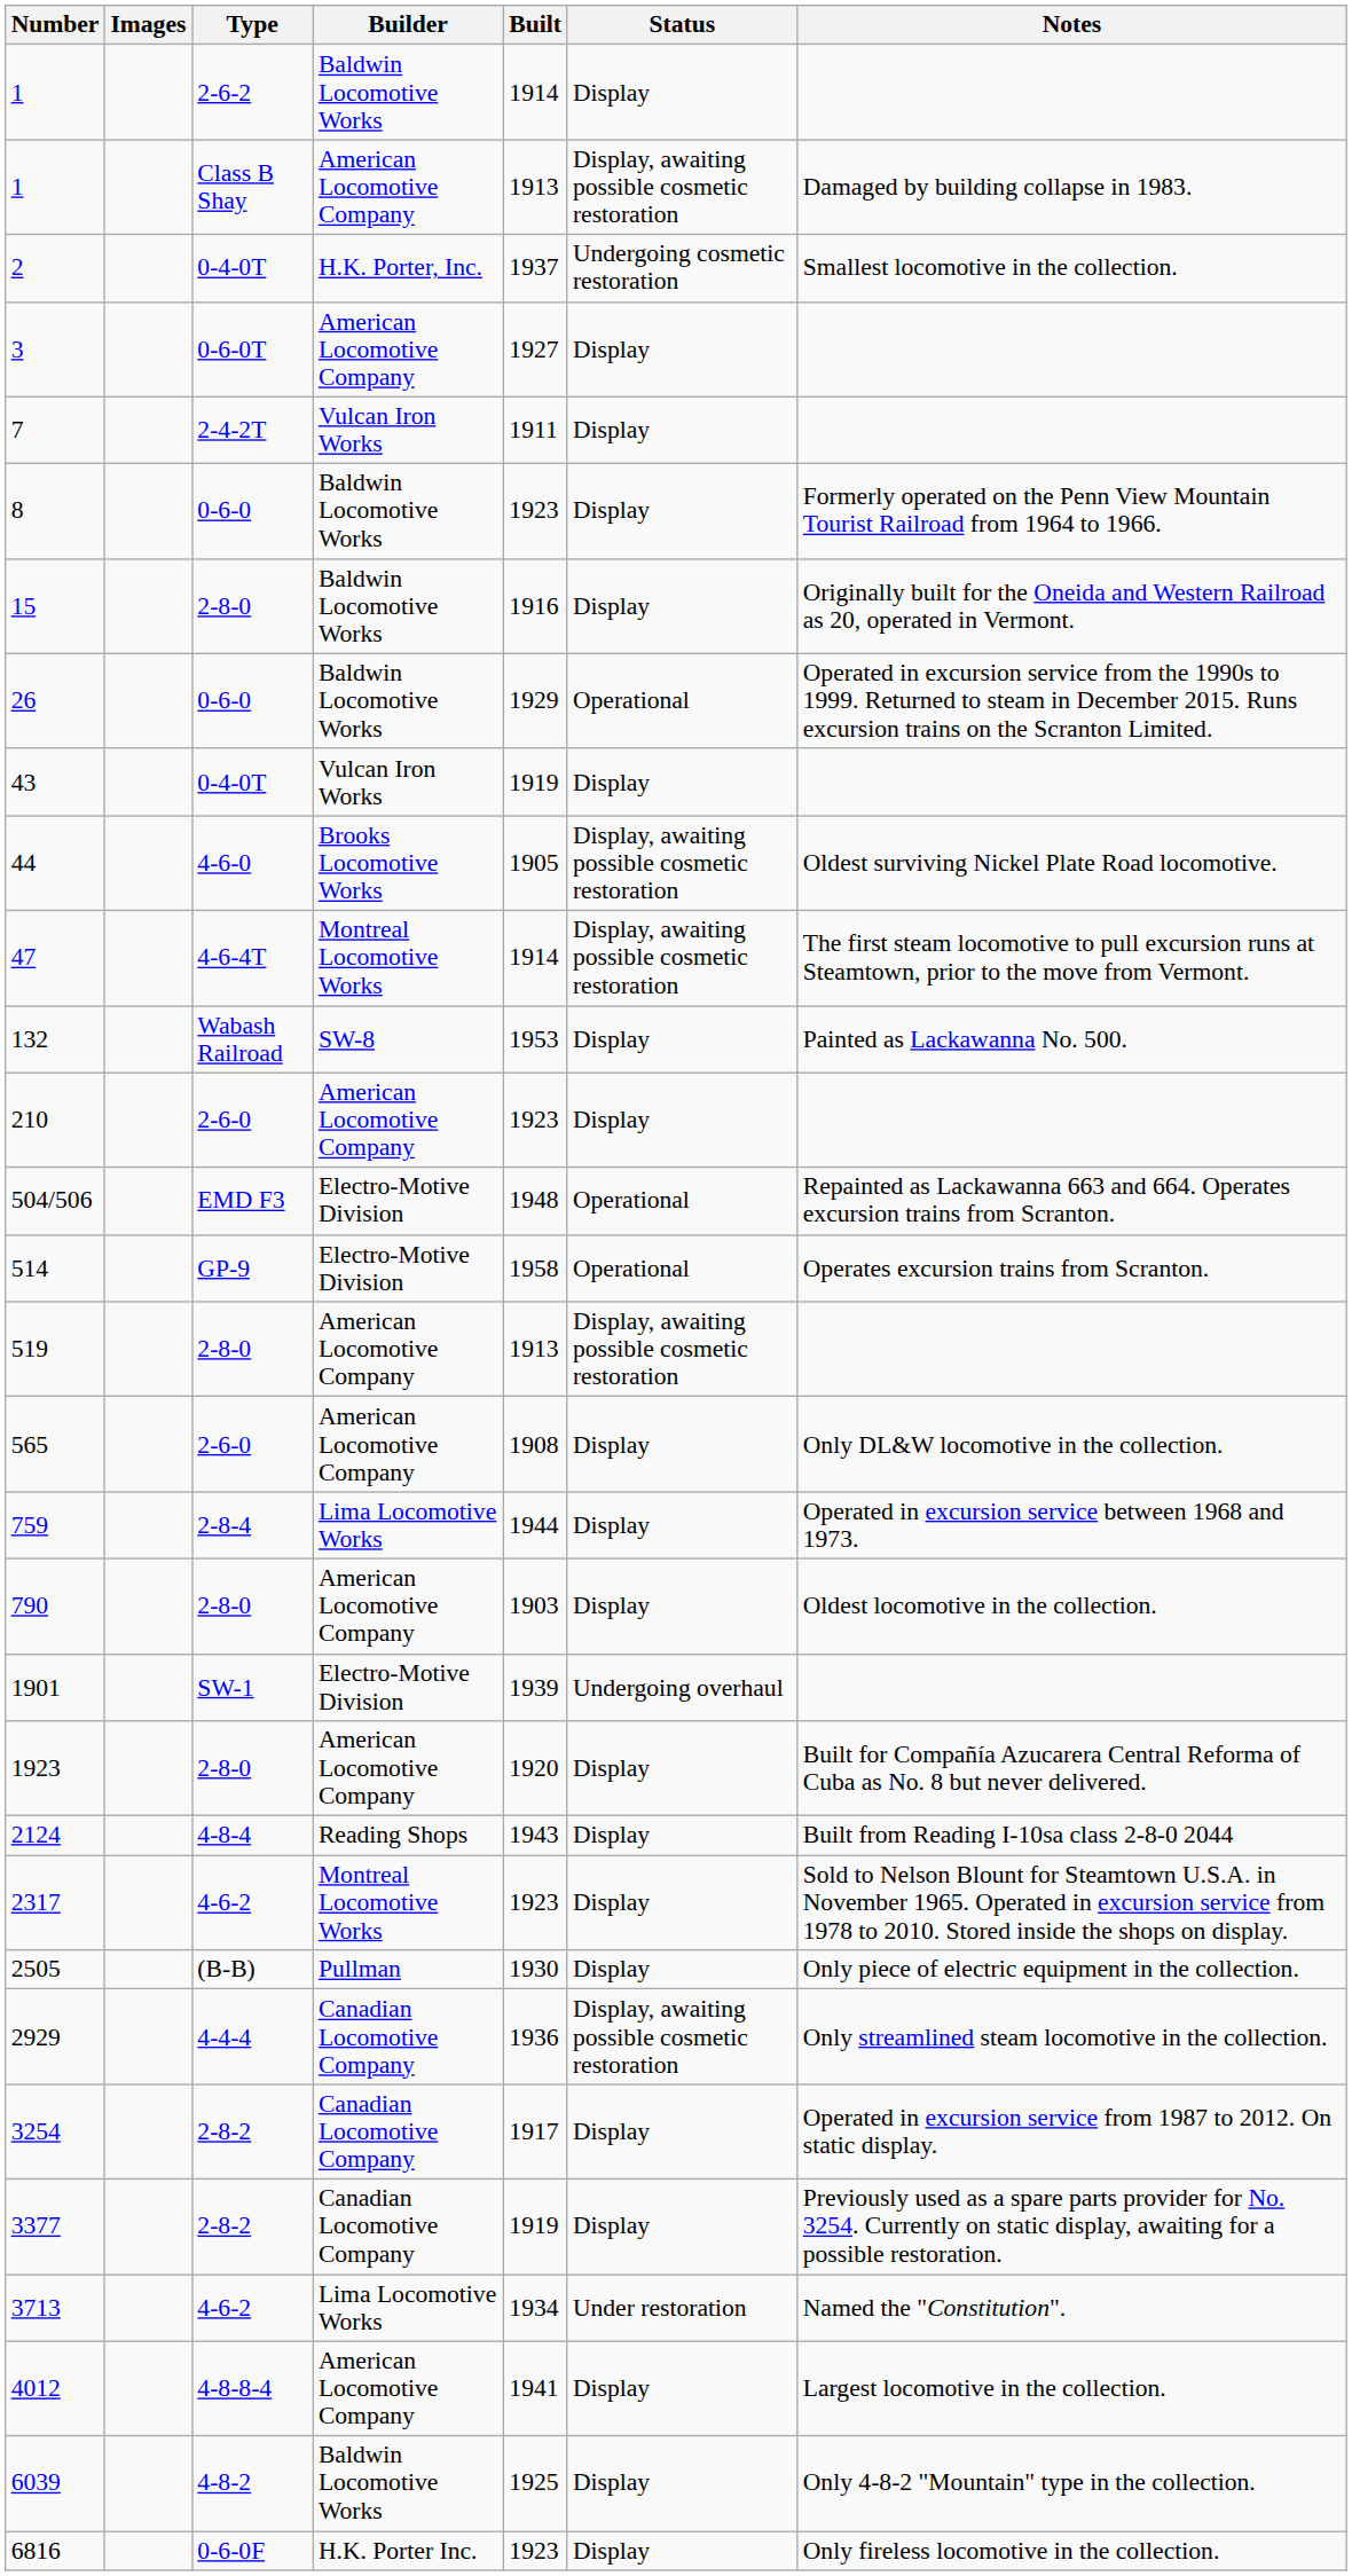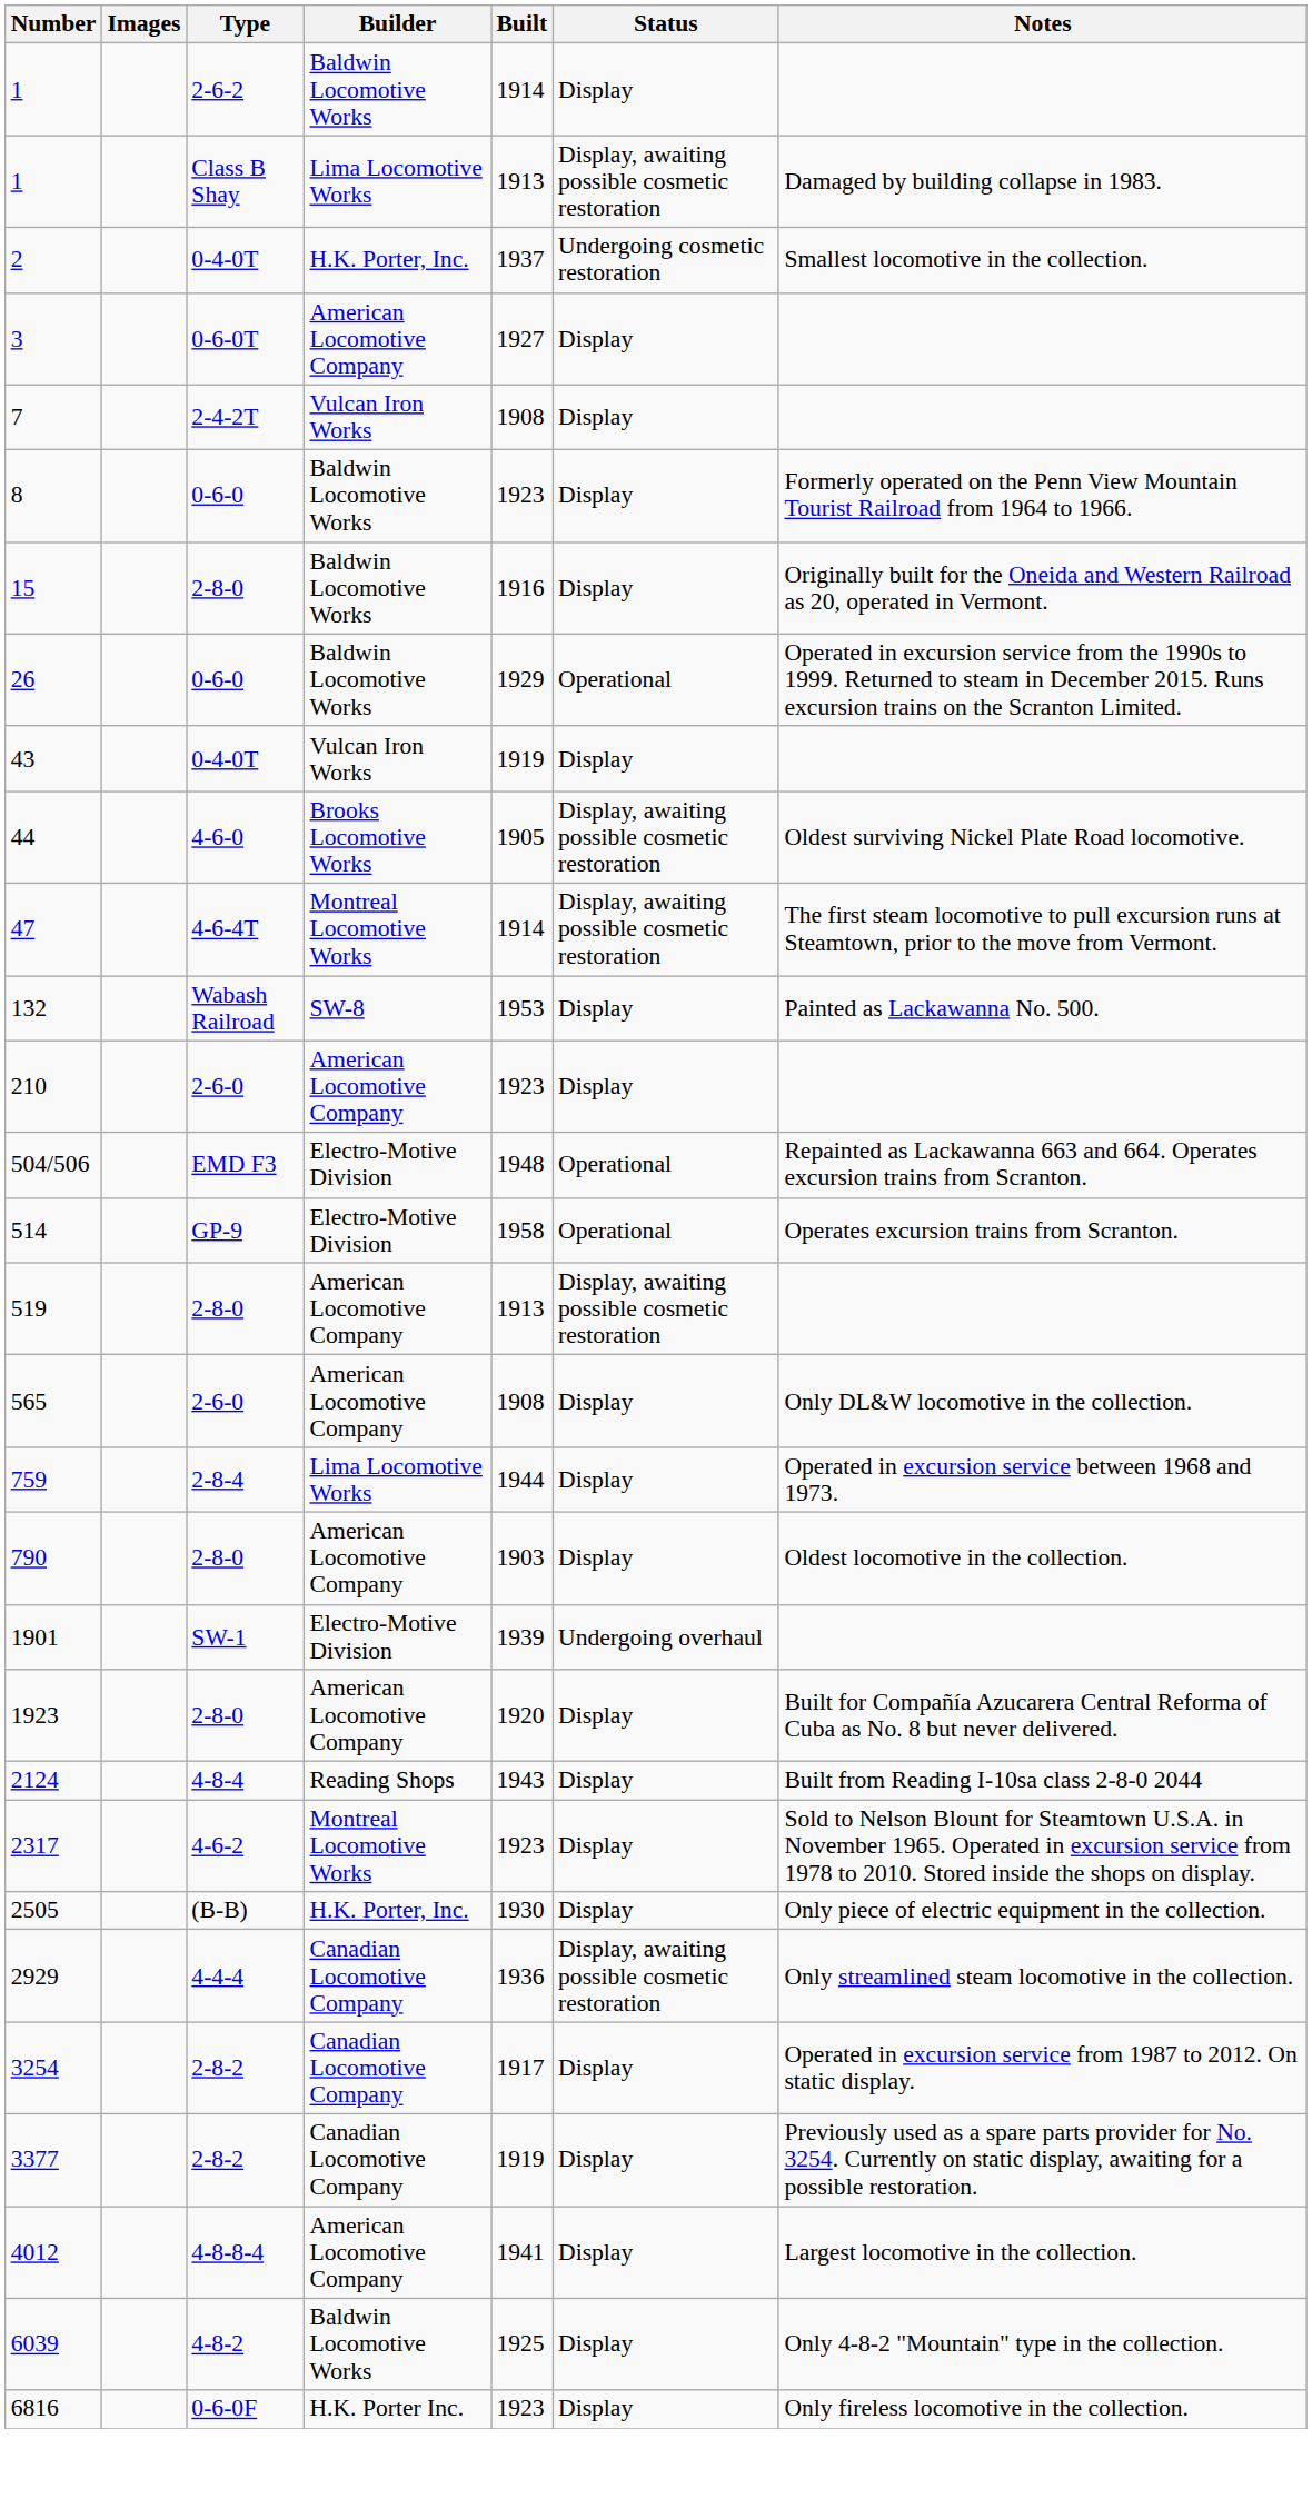 <table class="wikitable sortable">
 <tr>
 <th>Number</th>
 <th>Images</th>
 <th>Type</th>
 <th>Builder</th>
 <th>Built</th>
 <th>Status</th>
 <th>Notes</th>
 </tr>
 <tr>
 <td><a href='#'>1</a></td>
 <td></td>
 <td><a href='#'>2-6-2</a></td>
 <td><a href='#'>Baldwin Locomotive Works</a></td>
 <td>1914</td>
 <td>Display</td>
 <td></td>
 </tr>
 <tr>
 <td><a href='#'>1</a></td>
 <td></td>
 <td><a href='#'>Class B Shay</a></td>
-<td><a href='#'>American Locomotive Company</a></td>
+<td><a href='#'>Lima Locomotive Works</a></td>
 <td>1913</td>
 <td>Display, awaiting possible cosmetic restoration</td>
 <td>Damaged by building collapse in 1983.</td>
 </tr>
 <tr>
 <td><a href='#'>2</a></td>
 <td></td>
 <td><a href='#'>0-4-0T</a></td>
 <td><a href='#'>H.K. Porter, Inc.</a></td>
 <td>1937</td>
 <td>Undergoing cosmetic restoration</td>
 <td>Smallest locomotive in the collection.</td>
 </tr>
 <tr>
 <td><a href='#'>3</a></td>
 <td></td>
 <td><a href='#'>0-6-0T</a></td>
 <td><a href='#'>American Locomotive Company</a></td>
 <td>1927</td>
 <td>Display</td>
 <td></td>
 </tr>
 <tr>
 <td>7</td>
 <td></td>
 <td><a href='#'>2-4-2T</a></td>
 <td><a href='#'>Vulcan Iron Works</a></td>
-<td>1911</td>
+<td>1908</td>
 <td>Display</td>
 <td></td>
 </tr>
 <tr>
 <td>8</td>
 <td></td>
 <td><a href='#'>0-6-0</a></td>
 <td>Baldwin Locomotive Works</td>
 <td>1923</td>
 <td>Display</td>
 <td>Formerly operated on the Penn View Mountain <a href='#'>Tourist Railroad</a> from 1964 to 1966.</td>
 </tr>
 <tr>
 <td><a href='#'>15</a></td>
 <td></td>
 <td><a href='#'>2-8-0</a></td>
 <td>Baldwin Locomotive Works</td>
 <td>1916</td>
 <td>Display</td>
 <td>Originally built for the <a href='#'>Oneida and Western Railroad</a> as 20, operated in Vermont.</td>
 </tr>
 <tr>
 <td><a href='#'>26</a></td>
 <td></td>
 <td><a href='#'>0-6-0</a></td>
 <td>Baldwin Locomotive Works</td>
 <td>1929</td>
 <td>Operational</td>
 <td>Operated in excursion service from the 1990s to 1999. Returned to steam in December 2015. Runs excursion trains on the Scranton Limited.</td>
 </tr>
 <tr>
 <td>43</td>
 <td></td>
 <td><a href='#'>0-4-0T</a></td>
 <td>Vulcan Iron Works</td>
 <td>1919</td>
 <td>Display</td>
 <td></td>
 </tr>
 <tr>
 <td>44</td>
 <td></td>
 <td><a href='#'>4-6-0</a></td>
 <td><a href='#'>Brooks Locomotive Works</a></td>
 <td>1905</td>
 <td>Display, awaiting possible cosmetic restoration</td>
 <td>Oldest surviving Nickel Plate Road locomotive.</td>
 </tr>
 <tr>
 <td><a href='#'>47</a></td>
 <td></td>
 <td><a href='#'>4-6-4T</a></td>
 <td><a href='#'>Montreal Locomotive Works</a></td>
 <td>1914</td>
 <td>Display, awaiting possible cosmetic restoration</td>
 <td>The first steam locomotive to pull excursion runs at Steamtown, prior to the move from Vermont.</td>
 </tr>
 <tr>
 <td>132</td>
 <td></td>
 <td><a href='#'>Wabash Railroad</a></td>
 <td><a href='#'>SW-8</a></td>
 <td>1953</td>
 <td>Display</td>
 <td>Painted as <a href='#'>Lackawanna</a> No. 500.</td>
 </tr>
 <tr>
 <td>210</td>
 <td></td>
 <td><a href='#'>2-6-0</a></td>
 <td><a href='#'>American Locomotive Company</a></td>
 <td>1923</td>
 <td>Display</td>
 <td></td>
 </tr>
 <tr>
 <td>504/506</td>
 <td></td>
 <td><a href='#'>EMD F3</a></td>
 <td>Electro-Motive Division</td>
 <td>1948</td>
 <td>Operational</td>
 <td>Repainted as Lackawanna 663 and 664. Operates excursion trains from Scranton.</td>
 </tr>
 <tr>
 <td>514</td>
 <td></td>
 <td><a href='#'>GP-9</a></td>
 <td>Electro-Motive Division</td>
 <td>1958</td>
 <td>Operational</td>
 <td>Operates excursion trains from Scranton.</td>
 </tr>
 <tr>
 <td>519</td>
 <td></td>
 <td><a href='#'>2-8-0</a></td>
 <td>American Locomotive Company</td>
 <td>1913</td>
 <td>Display, awaiting possible cosmetic restoration</td>
 <td></td>
 </tr>
 <tr>
 <td>565</td>
 <td></td>
 <td><a href='#'>2-6-0</a></td>
 <td>American Locomotive Company</td>
 <td>1908</td>
 <td>Display</td>
 <td>Only DL&W locomotive in the collection.</td>
 </tr>
 <tr>
 <td><a href='#'>759</a></td>
 <td></td>
 <td><a href='#'>2-8-4</a></td>
 <td><a href='#'>Lima Locomotive Works</a></td>
 <td>1944</td>
 <td>Display</td>
 <td>Operated in <a href='#'>excursion service</a> between 1968 and 1973.</td>
 </tr>
 <tr>
 <td><a href='#'>790</a></td>
 <td></td>
 <td><a href='#'>2-8-0</a></td>
 <td>American Locomotive Company</td>
 <td>1903</td>
 <td>Display</td>
 <td>Oldest locomotive in the collection.</td>
 </tr>
 <tr>
 <td>1901</td>
 <td></td>
 <td><a href='#'>SW-1</a></td>
 <td>Electro-Motive Division</td>
 <td>1939</td>
 <td>Undergoing overhaul</td>
 <td></td>
 </tr>
 <tr>
 <td>1923</td>
 <td></td>
 <td><a href='#'>2-8-0</a></td>
 <td>American Locomotive Company</td>
 <td>1920</td>
 <td>Display</td>
 <td>Built for Compañía Azucarera Central Reforma of Cuba as No. 8 but never delivered.</td>
 </tr>
 <tr>
 <td><a href='#'>2124</a></td>
 <td></td>
 <td><a href='#'>4-8-4</a></td>
 <td>Reading Shops</td>
 <td>1943</td>
 <td>Display</td>
 <td>Built from Reading I-10sa class 2-8-0 2044</td>
 </tr>
 <tr>
 <td><a href='#'>2317</a></td>
 <td></td>
 <td><a href='#'>4-6-2</a></td>
 <td><a href='#'>Montreal Locomotive Works</a></td>
 <td>1923</td>
 <td>Display</td>
 <td>Sold to Nelson Blount for Steamtown U.S.A. in November 1965. Operated in <a href='#'>excursion service</a> from 1978 to 2010. Stored inside the shops on display.</td>
 </tr>
 <tr>
 <td>2505</td>
 <td></td>
 <td>(B-B)</td>
-<td><a href='#'>Pullman</a></td>
+<td><a href='#'>H.K. Porter, Inc.</a></td>
 <td>1930</td>
 <td>Display</td>
 <td>Only piece of electric equipment in the collection.</td>
 </tr>
 <tr>
 <td>2929</td>
 <td></td>
 <td><a href='#'>4-4-4</a></td>
 <td><a href='#'>Canadian Locomotive Company</a></td>
 <td>1936</td>
 <td>Display, awaiting possible cosmetic restoration</td>
 <td>Only <a href='#'>streamlined</a> steam locomotive in the collection.</td>
 </tr>
 <tr>
 <td><a href='#'>3254</a></td>
 <td></td>
 <td><a href='#'>2-8-2</a></td>
 <td><a href='#'>Canadian Locomotive Company</a></td>
 <td>1917</td>
 <td>Display</td>
 <td>Operated in <a href='#'>excursion service</a> from 1987 to 2012. On static display.</td>
 </tr>
 <tr>
 <td><a href='#'>3377</a></td>
 <td></td>
 <td><a href='#'>2-8-2</a></td>
 <td>Canadian Locomotive Company</td>
 <td>1919</td>
 <td>Display</td>
 <td>Previously used as a spare parts provider for <a href='#'>No. 3254</a>. Currently on static display, awaiting for a possible restoration.</td>
 </tr>
 <tr>
-<td><a href='#'>3713</a></td>
-<td></td>
-<td><a href='#'>4-6-2</a></td>
-<td>Lima Locomotive Works</td>
-<td>1934</td>
-<td>Under restoration</td>
-<td>Named the "<em>Constitution</em>".</td>
-</tr>
-<tr>
 <td><a href='#'>4012</a></td>
 <td></td>
 <td><a href='#'>4-8-8-4</a></td>
 <td>American Locomotive Company</td>
 <td>1941</td>
 <td>Display</td>
 <td>Largest locomotive in the collection.</td>
 </tr>
 <tr>
 <td><a href='#'>6039</a></td>
 <td></td>
 <td><a href='#'>4-8-2</a></td>
 <td>Baldwin Locomotive Works</td>
 <td>1925</td>
 <td>Display</td>
 <td>Only 4-8-2 "Mountain" type in the collection.</td>
 </tr>
 <tr>
 <td>6816</td>
 <td></td>
 <td><a href='#'>0-6-0F</a></td>
 <td>H.K. Porter Inc.</td>
 <td>1923</td>
 <td>Display</td>
 <td>Only fireless locomotive in the collection.</td>
 </tr>
 </table>
